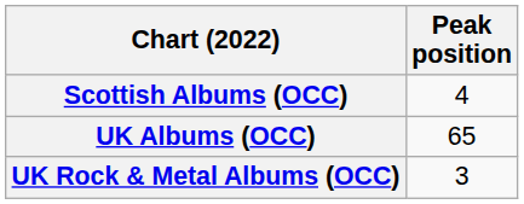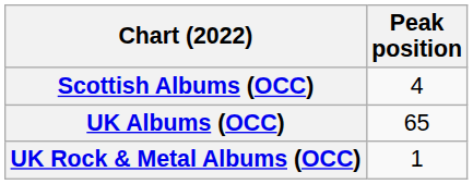 <table class="wikitable sortable plainrowheaders" style="text-align:center">
 <tr>
 <th scope="col">Chart (2022)</th>
 <th scope="col">Peak<br>position</th>
 </tr>
 <tr>
 <th scope="row"><a href='#'>Scottish Albums</a> (<a href='#'>OCC</a>)</th>
 <td>4</td>
 </tr>
 <tr>
 <th scope="row"><a href='#'>UK Albums</a> (<a href='#'>OCC</a>)</th>
 <td>65</td>
 </tr>
 <tr>
 <th scope="row"><a href='#'>UK Rock & Metal Albums</a> (<a href='#'>OCC</a>)</th>
-<td>3</td>
+<td>1</td>
 </tr>
 </table>
